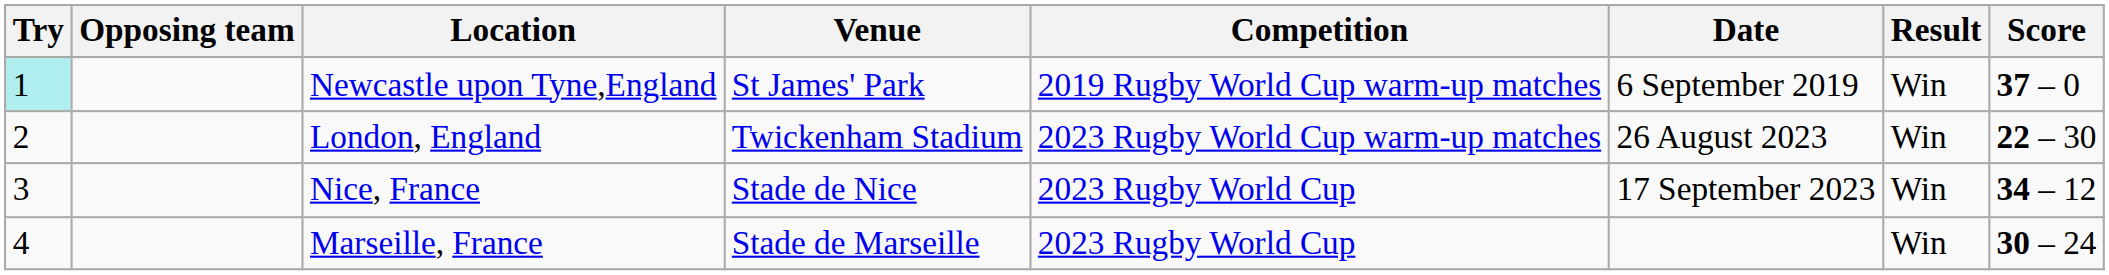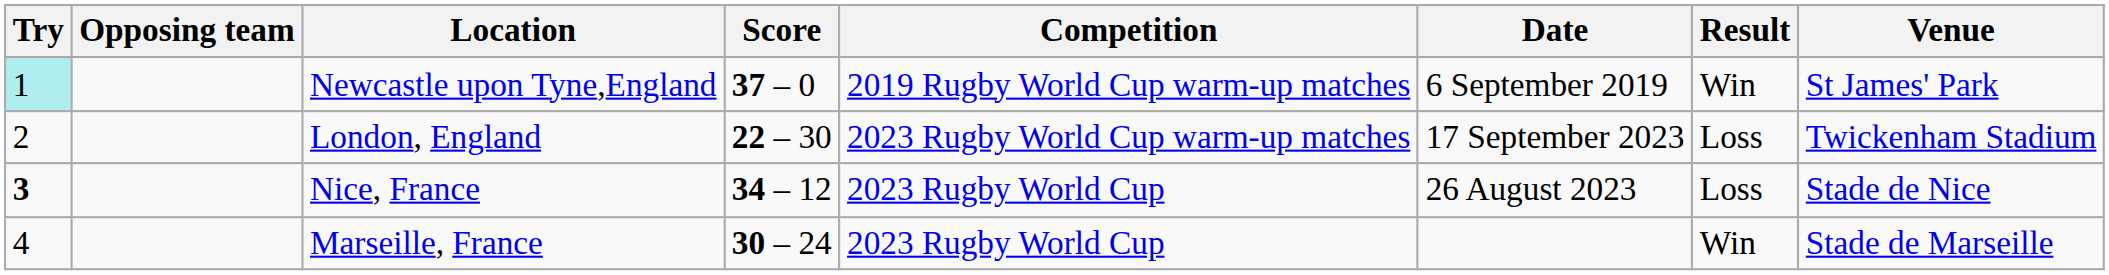 <table class="wikitable" style="font-size:100%">
 <tr>
 <th>Try</th>
 <th>Opposing team</th>
 <th>Location</th>
-<th>Venue</th>
+<th>Score</th>
 <th>Competition</th>
 <th>Date</th>
 <th>Result</th>
-<th>Score</th>
+<th>Venue</th>
 </tr>
 <tr>
 <td style="background: paleturquoise;">1</td>
 <td></td>
 <td><a href='#'>Newcastle upon Tyne</a>,<a href='#'>England</a></td>
-<td><a href='#'>St James' Park</a></td>
+<td><strong>37</strong> – 0</td>
 <td><a href='#'>2019 Rugby World Cup warm-up matches</a></td>
 <td>6 September 2019</td>
 <td>Win</td>
-<td><strong>37</strong> – 0</td>
+<td><a href='#'>St James' Park</a></td>
 </tr>
 <tr>
 <td>2</td>
 <td></td>
 <td><a href='#'>London</a>, <a href='#'>England</a></td>
+<td><strong>22</strong> – 30</td>
+<td><a href='#'>2023 Rugby World Cup warm-up matches</a></td>
+<td>17 September 2023</td>
+<td>Loss</td>
 <td><a href='#'>Twickenham Stadium</a></td>
-<td><a href='#'>2023 Rugby World Cup warm-up matches</a></td>
-<td>26 August 2023</td>
-<td>Win</td>
-<td><strong>22</strong> – 30</td>
 </tr>
 <tr>
-<td>3</td>
+<td><strong>3</strong></td>
 <td></td>
 <td><a href='#'>Nice</a>, <a href='#'>France</a></td>
+<td><strong>34</strong> – 12</td>
+<td><a href='#'>2023 Rugby World Cup</a></td>
+<td>26 August 2023</td>
+<td>Loss</td>
 <td><a href='#'>Stade de Nice</a></td>
-<td><a href='#'>2023 Rugby World Cup</a></td>
-<td>17 September 2023</td>
-<td>Win</td>
-<td><strong>34</strong> – 12</td>
 </tr>
 <tr>
 <td>4</td>
 <td></td>
 <td><a href='#'>Marseille</a>, <a href='#'>France</a></td>
-<td><a href='#'>Stade de Marseille</a></td>
+<td><strong>30</strong> – 24</td>
 <td><a href='#'>2023 Rugby World Cup</a></td>
 <td></td>
 <td>Win</td>
-<td><strong>30</strong> – 24</td>
+<td><a href='#'>Stade de Marseille</a></td>
 </tr>
 </table>
